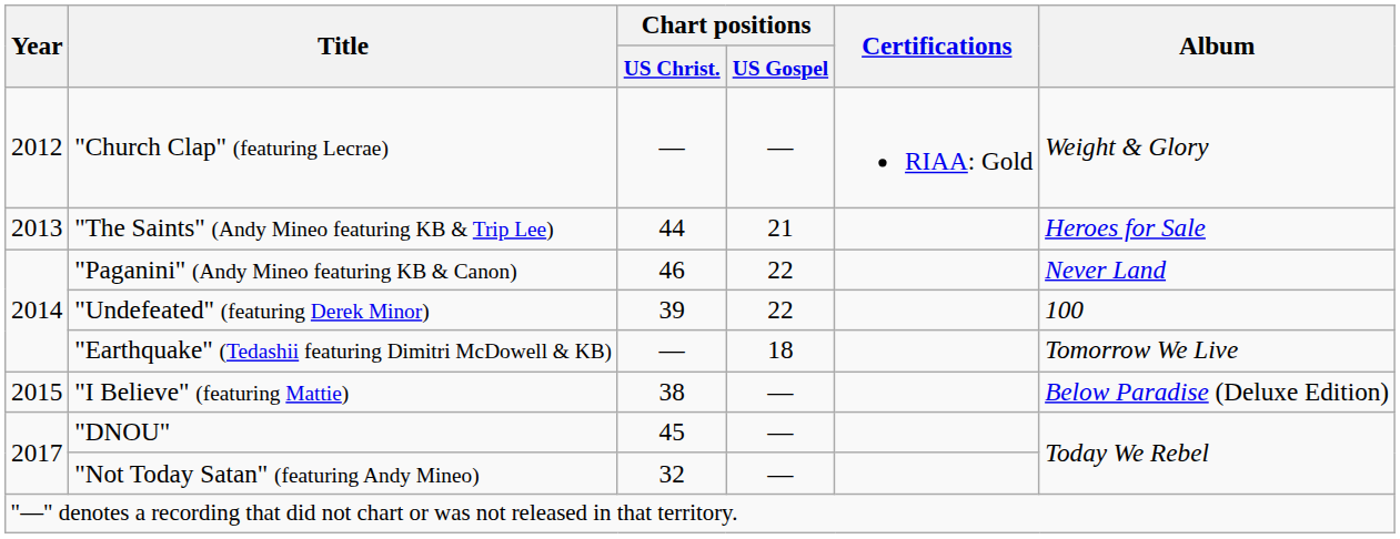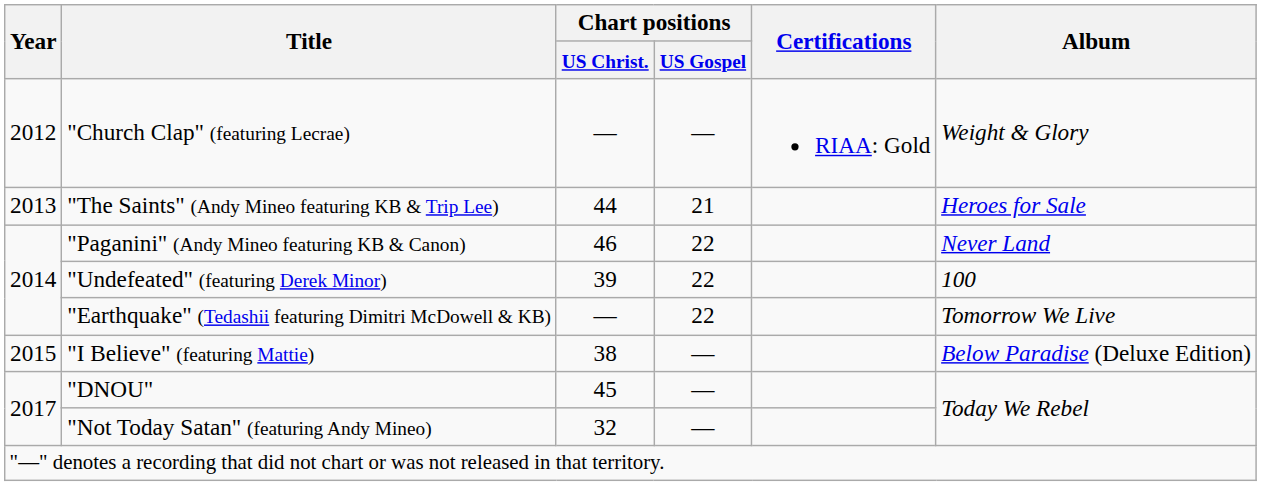 <table class="wikitable">
 <tr>
 <th rowspan="2">Year</th>
 <th rowspan="2">Title</th>
 <th colspan="2">Chart positions</th>
 <th rowspan="2"><a href='#'>Certifications</a></th>
 <th rowspan="2">Album</th>
 </tr>
 <tr>
 <th width="60"><small><a href='#'>US Christ.</a><br></small></th>
 <th width="60"><small><a href='#'>US Gospel</a><br></small></th>
 </tr>
 <tr>
 <td>2012</td>
 <td>"Church Clap" <small>(featuring Lecrae)</small></td>
 <td align="center">—</td>
 <td align="center">—</td>
 <td><br><ul><li><a href='#'>RIAA</a>: Gold</li></ul></td>
 <td><em>Weight & Glory</em></td>
 </tr>
 <tr>
 <td>2013</td>
 <td>"The Saints" <small>(Andy Mineo featuring KB & <a href='#'>Trip Lee</a>)</small></td>
 <td align="center">44</td>
 <td align="center">21</td>
 <td></td>
 <td><em><a href='#'>Heroes for Sale</a></em></td>
 </tr>
 <tr>
 <td rowspan="3">2014</td>
 <td>"Paganini" <small>(Andy Mineo featuring KB & Canon)</small></td>
 <td align="center">46</td>
 <td align="center">22</td>
 <td></td>
 <td><em><a href='#'>Never Land</a></em></td>
 </tr>
 <tr>
 <td>"Undefeated" <small>(featuring <a href='#'>Derek Minor</a>)</small></td>
 <td align="center">39</td>
 <td align="center">22</td>
 <td></td>
 <td><em>100</em></td>
 </tr>
 <tr>
 <td>"Earthquake" <small>(<a href='#'>Tedashii</a> featuring Dimitri McDowell & KB)</small></td>
 <td align="center">—</td>
-<td align="center">18</td>
+<td align="center">22</td>
 <td></td>
 <td><em>Tomorrow We Live</em></td>
 </tr>
 <tr>
 <td>2015</td>
 <td>"I Believe" <small>(featuring <a href='#'>Mattie</a>)</small></td>
 <td align="center">38</td>
 <td align="center">—</td>
 <td></td>
 <td><em><a href='#'>Below Paradise</a></em> (Deluxe Edition)</td>
 </tr>
 <tr>
 <td rowspan="2">2017</td>
 <td>"DNOU"</td>
 <td align="center">45</td>
 <td align="center">—</td>
 <td></td>
 <td rowspan="2"><em>Today We Rebel</em></td>
 </tr>
 <tr>
 <td>"Not Today Satan" <small>(featuring Andy Mineo)</small></td>
 <td align="center">32</td>
 <td align="center">—</td>
 <td></td>
 </tr>
 <tr>
 <td colspan="16" style="font-size:90%">"—" denotes a recording that did not chart or was not released in that territory.</td>
 </tr>
 </table>
